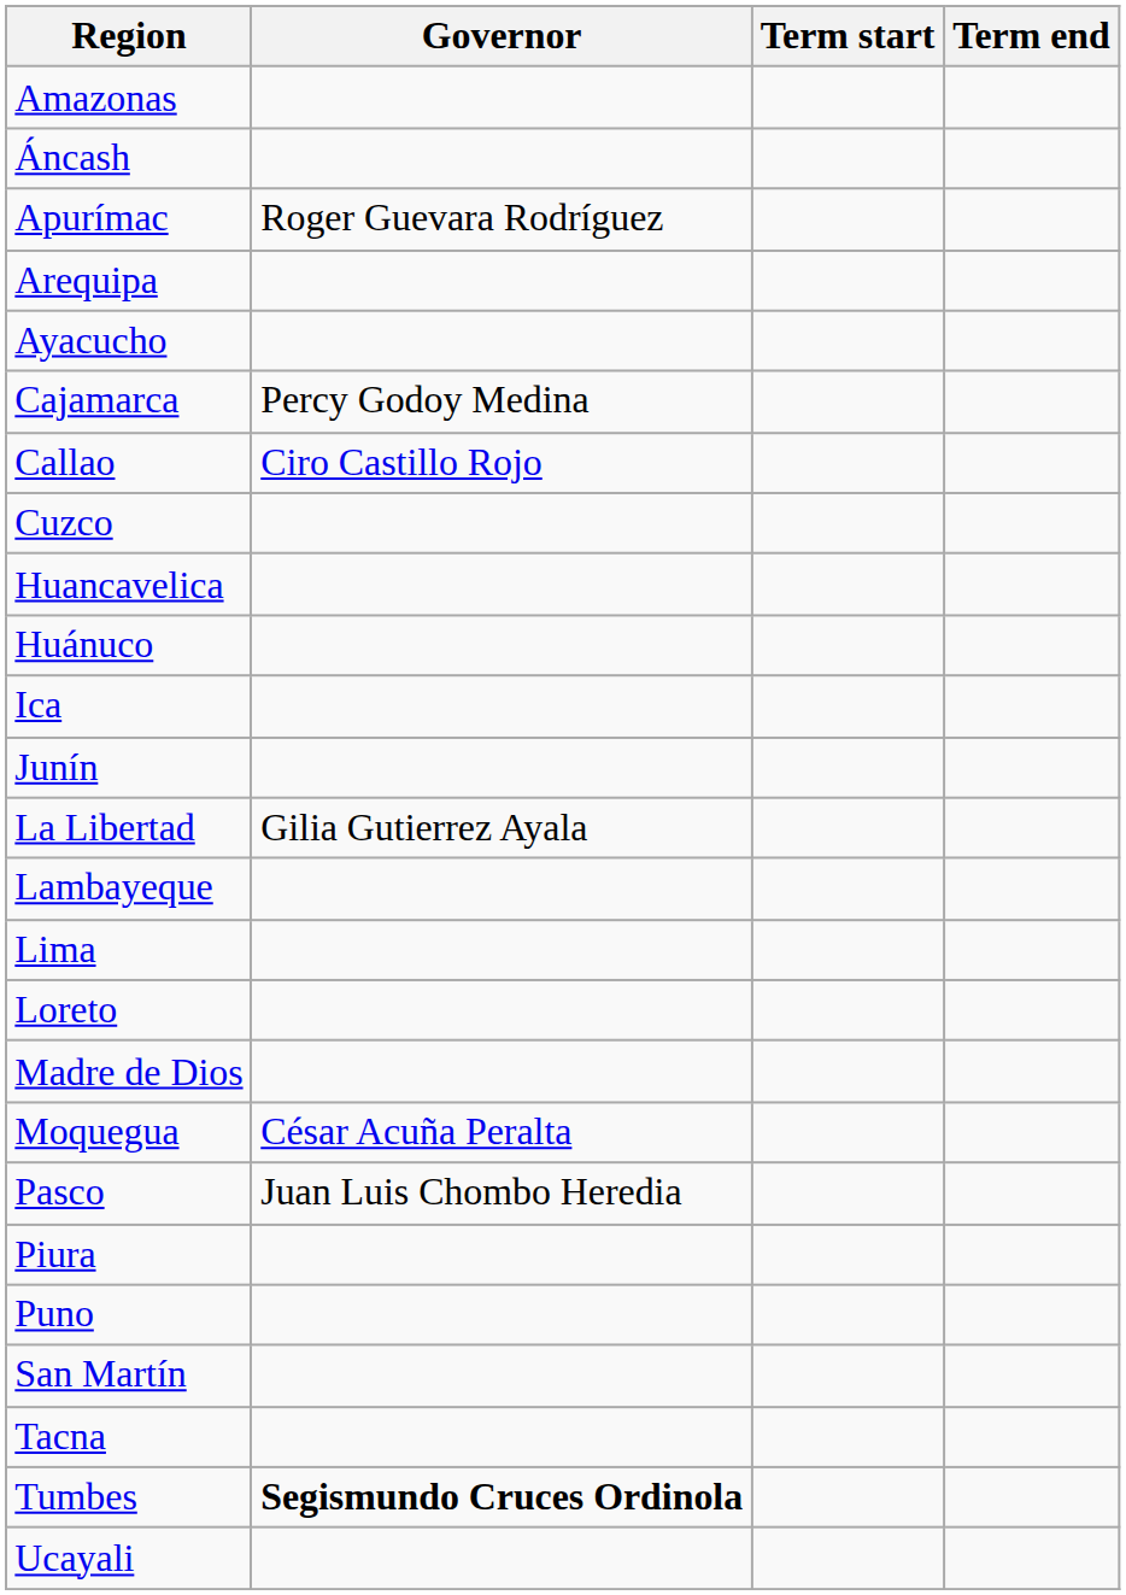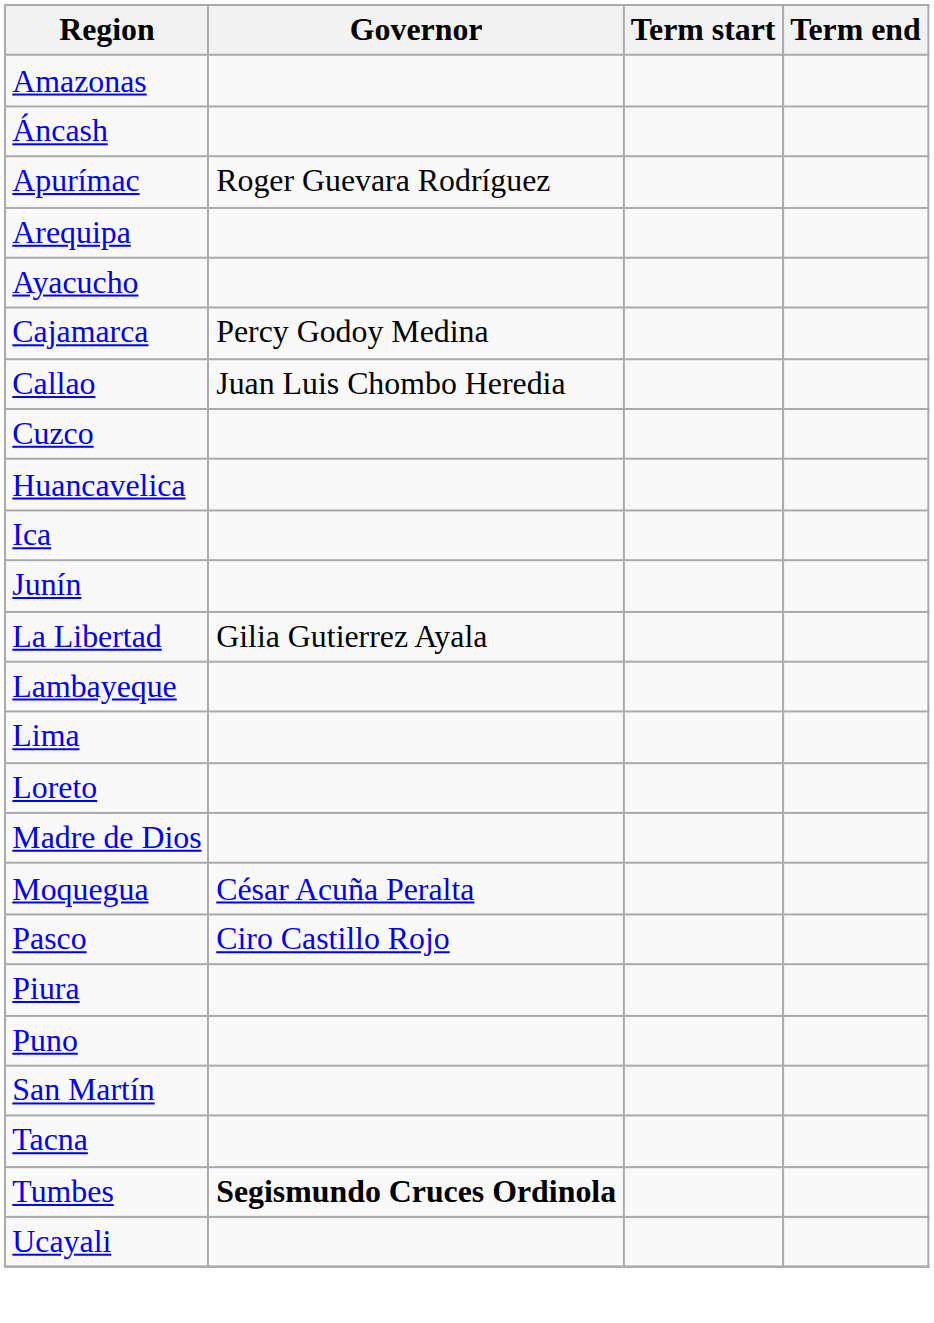 <table class="wikitable sortable"  text-align:center;">
 <tr>
 <th>Region</th>
 <th>Governor</th>
 <th>Term start</th>
 <th>Term end</th>
 </tr>
 <tr>
 <td><a href='#'>Amazonas</a></td>
 <td></td>
 <td></td>
 <td></td>
 </tr>
 <tr>
 <td><a href='#'>Áncash</a></td>
 <td></td>
 <td></td>
 <td></td>
 </tr>
 <tr>
 <td><a href='#'>Apurímac</a></td>
 <td>Roger Guevara Rodríguez</td>
 <td></td>
 <td></td>
 </tr>
 <tr>
 <td><a href='#'>Arequipa</a></td>
 <td></td>
 <td></td>
 <td></td>
 </tr>
 <tr>
 <td><a href='#'>Ayacucho</a></td>
 <td></td>
 <td></td>
 <td></td>
 </tr>
 <tr>
 <td><a href='#'>Cajamarca</a></td>
 <td>Percy Godoy Medina</td>
 <td></td>
 <td></td>
 </tr>
 <tr>
 <td><a href='#'>Callao</a></td>
-<td><a href='#'>Ciro Castillo Rojo</a></td>
+<td>Juan Luis Chombo Heredia</td>
 <td></td>
 <td></td>
 </tr>
 <tr>
 <td><a href='#'>Cuzco</a></td>
 <td></td>
 <td></td>
 <td></td>
 </tr>
 <tr>
 <td><a href='#'>Huancavelica</a></td>
-<td></td>
-<td></td>
-<td></td>
-</tr>
-<tr>
-<td><a href='#'>Huánuco</a></td>
 <td></td>
 <td></td>
 <td></td>
 </tr>
 <tr>
 <td><a href='#'>Ica</a></td>
 <td></td>
 <td></td>
 <td></td>
 </tr>
 <tr>
 <td><a href='#'>Junín</a></td>
 <td></td>
 <td></td>
 <td></td>
 </tr>
 <tr>
 <td><a href='#'>La Libertad</a></td>
 <td>Gilia Gutierrez Ayala</td>
 <td></td>
 <td></td>
 </tr>
 <tr>
 <td><a href='#'>Lambayeque</a></td>
 <td></td>
 <td></td>
 <td></td>
 </tr>
 <tr>
 <td><a href='#'>Lima</a></td>
 <td></td>
 <td></td>
 <td></td>
 </tr>
 <tr>
 <td><a href='#'>Loreto</a></td>
 <td></td>
 <td></td>
 <td></td>
 </tr>
 <tr>
 <td><a href='#'>Madre de Dios</a></td>
 <td></td>
 <td></td>
 <td></td>
 </tr>
 <tr>
 <td><a href='#'>Moquegua</a></td>
 <td><a href='#'>César Acuña Peralta</a></td>
 <td></td>
 <td></td>
 </tr>
 <tr>
 <td><a href='#'>Pasco</a></td>
-<td>Juan Luis Chombo Heredia</td>
+<td><a href='#'>Ciro Castillo Rojo</a></td>
 <td></td>
 <td></td>
 </tr>
 <tr>
 <td><a href='#'>Piura</a></td>
 <td></td>
 <td></td>
 <td></td>
 </tr>
 <tr>
 <td><a href='#'>Puno</a></td>
 <td></td>
 <td></td>
 <td></td>
 </tr>
 <tr>
 <td><a href='#'>San Martín</a></td>
 <td></td>
 <td></td>
 <td></td>
 </tr>
 <tr>
 <td><a href='#'>Tacna</a></td>
 <td></td>
 <td></td>
 <td></td>
 </tr>
 <tr>
 <td><a href='#'>Tumbes</a></td>
 <td><strong>Segismundo Cruces Ordinola</strong></td>
 <td></td>
 <td></td>
 </tr>
 <tr>
 <td><a href='#'>Ucayali</a></td>
 <td></td>
 <td></td>
 <td></td>
 </tr>
 <tr>
 </tr>
 </table>
